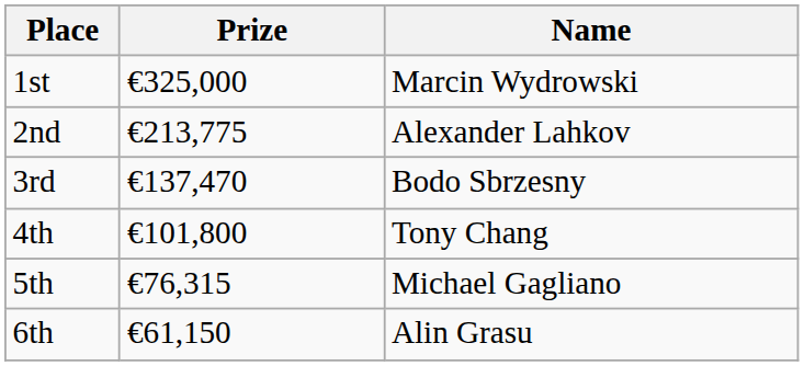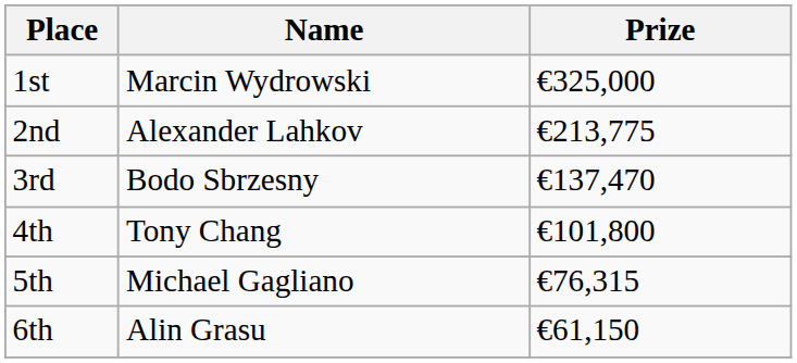 <table class="wikitable">
 <tr>
 <th style="width:50px;">Place</th>
+<th style="width:200px;">Name</th>
 <th style="width:125px;">Prize</th>
-<th style="width:200px;">Name</th>
 </tr>
 <tr>
 <td>1st</td>
+<td> Marcin Wydrowski</td>
 <td>€325,000</td>
-<td> Marcin Wydrowski</td>
 </tr>
 <tr>
 <td>2nd</td>
+<td> Alexander Lahkov</td>
 <td>€213,775</td>
-<td> Alexander Lahkov</td>
 </tr>
 <tr>
 <td>3rd</td>
+<td> Bodo Sbrzesny</td>
 <td>€137,470</td>
-<td> Bodo Sbrzesny</td>
 </tr>
 <tr>
 <td>4th</td>
+<td> Tony Chang</td>
 <td>€101,800</td>
-<td> Tony Chang</td>
 </tr>
 <tr>
 <td>5th</td>
+<td> Michael Gagliano</td>
 <td>€76,315</td>
-<td> Michael Gagliano</td>
 </tr>
 <tr>
 <td>6th</td>
+<td> Alin Grasu</td>
 <td>€61,150</td>
-<td> Alin Grasu</td>
 </tr>
 </table>
